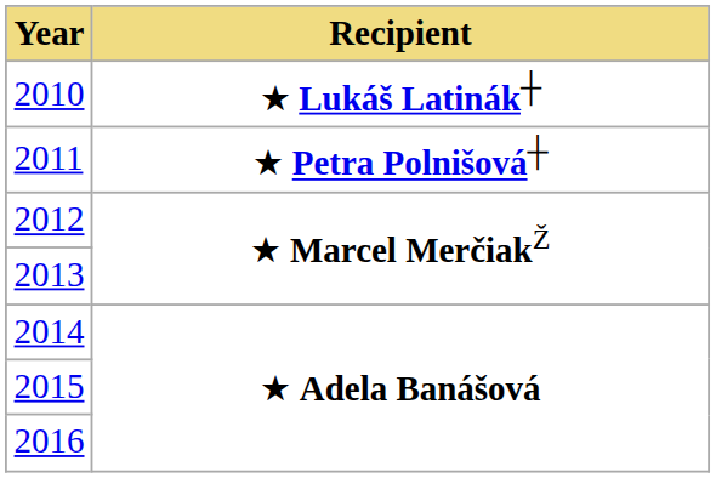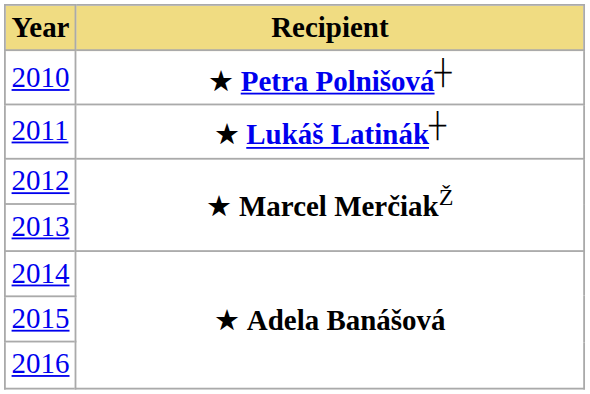 <table class=wikitable sortable style="background:white">
 <tr>
 <th style=background:#F0DC82>Year</th>
 <th style=background:#F0DC82 width=273>Recipient</th>
 </tr>
 <tr>
 <td><a href='#'>2010</a></td>
-<td align=center>★ <strong><a href='#'>Lukáš Latinák</a></strong><sup>┼</sup></td>
+<td align=center>★ <strong><a href='#'>Petra Polnišová</a></strong><sup>┼</sup></td>
 </tr>
 <tr>
 <td><a href='#'>2011</a></td>
-<td align=center>★ <strong><a href='#'>Petra Polnišová</a></strong><sup>┼</sup></td>
+<td align=center>★ <strong><a href='#'>Lukáš Latinák</a></strong><sup>┼</sup></td>
 </tr>
 <tr>
 <td><a href='#'>2012</a></td>
 <td align=center rowspan=2>★ <strong>Marcel Merčiak</strong><sup>Ž</sup> <br></td>
 </tr>
 <tr>
 <td><a href='#'>2013</a></td>
 </tr>
 <tr>
 <td><a href='#'>2014</a></td>
 <td align=center rowspan=3>★ <strong>Adela Banášová</strong> <br></td>
 </tr>
 <tr>
 <td><a href='#'>2015</a></td>
 </tr>
 <tr>
 <td><a href='#'>2016</a></td>
 </tr>
 </table>
